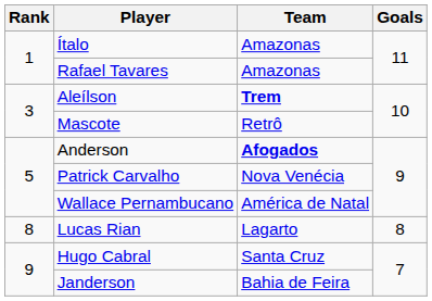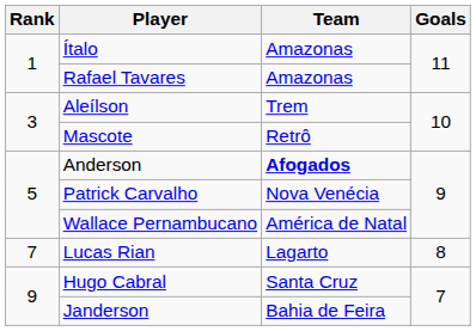 <table class="wikitable" style="text-align:left">
 <tr>
 <th>Rank</th>
 <th>Player</th>
 <th>Team</th>
 <th>Goals</th>
 </tr>
 <tr>
 <td align=center rowspan=2>1</td>
 <td><a href='#'>Ítalo</a></td>
 <td> <a href='#'>Amazonas</a></td>
 <td align=center rowspan=2>11</td>
 </tr>
 <tr>
 <td><a href='#'>Rafael Tavares</a></td>
 <td> <a href='#'>Amazonas</a></td>
 </tr>
 <tr>
 <td align=center rowspan=2>3</td>
 <td><a href='#'>Aleílson</a></td>
-<td><strong> <a href='#'>Trem</a></strong></td>
+<td> <a href='#'>Trem</a></td>
 <td align=center rowspan=2>10</td>
 </tr>
 <tr>
 <td><a href='#'>Mascote</a></td>
 <td> <a href='#'>Retrô</a></td>
 </tr>
 <tr>
 <td align=center rowspan=3>5</td>
 <td>Anderson</td>
 <td><strong> <a href='#'>Afogados</a></strong></td>
 <td align=center rowspan=3>9</td>
 </tr>
 <tr>
 <td><a href='#'>Patrick Carvalho</a></td>
 <td> <a href='#'>Nova Venécia</a></td>
 </tr>
 <tr>
 <td><a href='#'>Wallace Pernambucano</a></td>
 <td> <a href='#'>América de Natal</a></td>
 </tr>
 <tr>
-<td align=center>8</td>
+<td align=center>7</td>
 <td><a href='#'>Lucas Rian</a></td>
 <td> <a href='#'>Lagarto</a></td>
 <td align=center>8</td>
 </tr>
 <tr>
 <td align=center rowspan=2>9</td>
 <td><a href='#'>Hugo Cabral</a></td>
 <td> <a href='#'>Santa Cruz</a></td>
 <td align=center rowspan=2>7</td>
 </tr>
 <tr>
 <td><a href='#'>Janderson</a></td>
 <td> <a href='#'>Bahia de Feira</a></td>
 </tr>
 </table>
